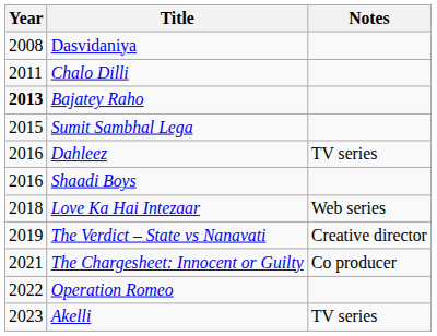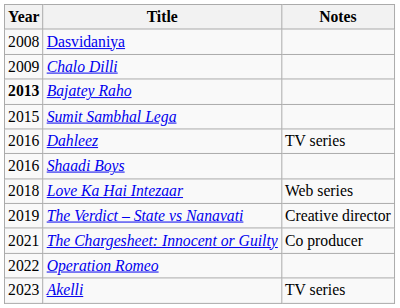 <table class="wikitable">
 <tr>
 <th>Year</th>
 <th>Title</th>
 <th>Notes</th>
 </tr>
 <tr>
 <td>2008</td>
 <td><a href='#'>Dasvidaniya</a></td>
 <td></td>
 </tr>
 <tr>
-<td>2011</td>
+<td>2009</td>
 <td><em><a href='#'>Chalo Dilli</a></em></td>
 <td></td>
 </tr>
 <tr>
 <td><strong>2013</strong></td>
 <td><em><a href='#'>Bajatey Raho</a></em></td>
 <td></td>
 </tr>
 <tr>
 <td>2015</td>
 <td><em><a href='#'>Sumit Sambhal Lega</a></em></td>
 <td></td>
 </tr>
 <tr>
 <td>2016</td>
 <td><a href='#'><em>Dahleez</em></a></td>
 <td>TV series</td>
 </tr>
 <tr>
 <td>2016</td>
 <td><em><a href='#'>Shaadi Boys</a></em></td>
 <td></td>
 </tr>
 <tr>
 <td>2018</td>
 <td><em><a href='#'>Love Ka Hai Intezaar</a></em></td>
 <td>Web series</td>
 </tr>
 <tr>
 <td>2019</td>
 <td><em><a href='#'>The Verdict – State vs Nanavati</a></em></td>
 <td>Creative director</td>
 </tr>
 <tr>
 <td>2021</td>
 <td><em><a href='#'>The Chargesheet: Innocent or Guilty</a></em></td>
 <td>Co producer</td>
 </tr>
 <tr>
 <td>2022</td>
 <td><a href='#'><em>Operation Romeo</em></a></td>
 <td></td>
 </tr>
 <tr>
 <td>2023</td>
 <td><em><a href='#'>Akelli</a></em></td>
 <td>TV series</td>
 </tr>
 </table>
